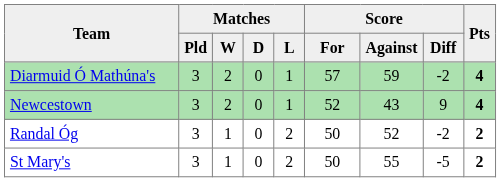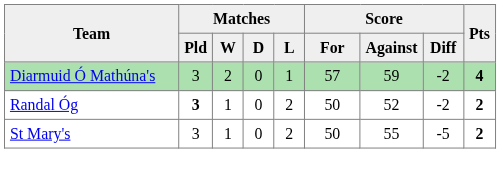 <table style=border-collapse:collapse border=1 cellspacing=0 cellpadding=5>
 <tr align=center bgcolor=#efefef>
 <th rowspan=2 width=165>Team</th>
 <th colspan=4>Matches</th>
 <th colspan=3>Score</th>
 <th rowspan=2width=20>Pts</th>
 </tr>
 <tr align=center bgcolor=#efefef>
 <th width=20>Pld</th>
 <th width=20>W</th>
 <th width=20>D</th>
 <th width=20>L</th>
 <th width=45>For</th>
 <th width=45>Against</th>
 <th width=30>Diff</th>
 </tr>
 <tr align=center style="background:#ACE1AF;">
 <td style="text-align:left;"><a href='#'>Diarmuid Ó Mathúna's</a></td>
 <td>3</td>
 <td>2</td>
 <td>0</td>
 <td>1</td>
 <td>57</td>
 <td>59</td>
 <td>-2</td>
 <td><strong>4</strong></td>
 </tr>
-<tr align=center style="background:#ACE1AF;">
-<td style="text-align:left;"><a href='#'>Newcestown</a></td>
-<td>3</td>
-<td>2</td>
-<td>0</td>
-<td>1</td>
-<td>52</td>
-<td>43</td>
-<td>9</td>
-<td><strong>4</strong></td>
-</tr>
 <tr align=center>
 <td style="text-align:left;"><a href='#'>Randal Óg</a></td>
-<td>3</td>
+<td><strong>3</strong></td>
 <td>1</td>
 <td>0</td>
 <td>2</td>
 <td>50</td>
 <td>52</td>
 <td>-2</td>
 <td><strong>2</strong></td>
 </tr>
 <tr align=center>
 <td style="text-align:left;"><a href='#'>St Mary's</a></td>
 <td>3</td>
 <td>1</td>
 <td>0</td>
 <td>2</td>
 <td>50</td>
 <td>55</td>
 <td>-5</td>
 <td><strong>2</strong></td>
 </tr>
 </table>
